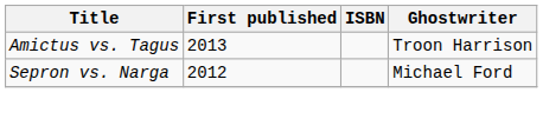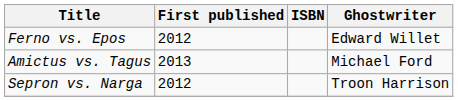 <table class="wikitable sortable nowraplinks">
 <tr>
 <th scope="col">Title</th>
 <th scope="col">First published</th>
 <th scope="col">ISBN</th>
 <th scope="col">Ghostwriter</th>
 </tr>
 <tr>
+<td><em>Ferno vs. Epos</em></td>
+<td>2012</td>
+<td></td>
+<td>Edward Willet</td>
+</tr>
+<tr>
 <td><em>Amictus vs. Tagus</em></td>
 <td>2013</td>
 <td></td>
-<td>Troon Harrison</td>
+<td>Michael Ford</td>
 </tr>
 <tr>
 <td><em>Sepron vs. Narga</em></td>
 <td>2012</td>
 <td></td>
-<td>Michael Ford</td>
+<td>Troon Harrison</td>
 </tr>
 <tr>
 </tr>
 </table>
